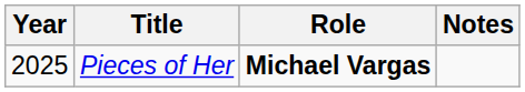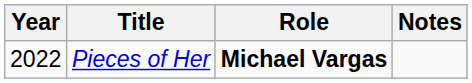 <table class="wikitable unsortable">
 <tr>
 <th>Year</th>
 <th>Title</th>
 <th>Role</th>
 <th>Notes</th>
 </tr>
 <tr>
-<td>2025</td>
+<td>2022</td>
 <td><em><a href='#'>Pieces of Her</a></em></td>
 <td><strong>Michael Vargas</strong></td>
 <td></td>
 </tr>
 </table>
